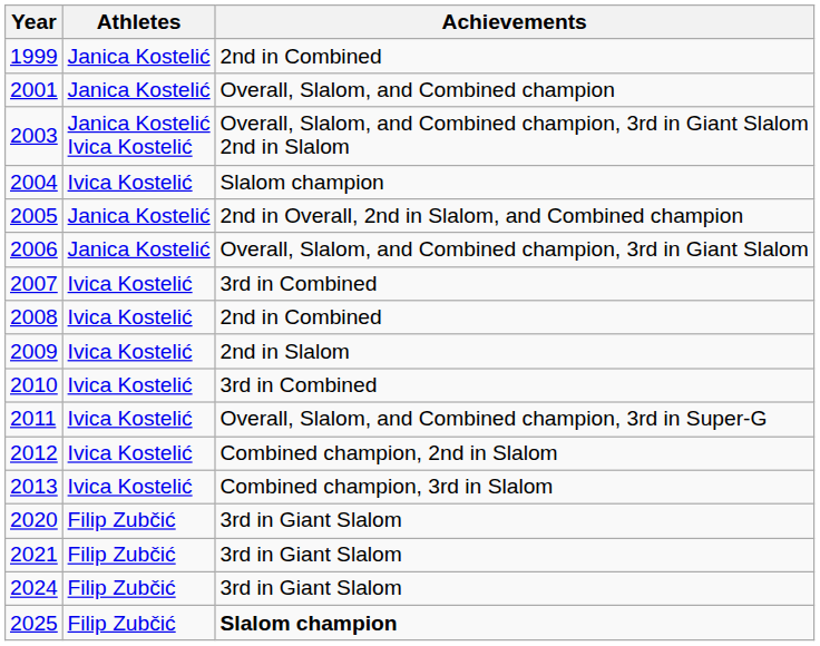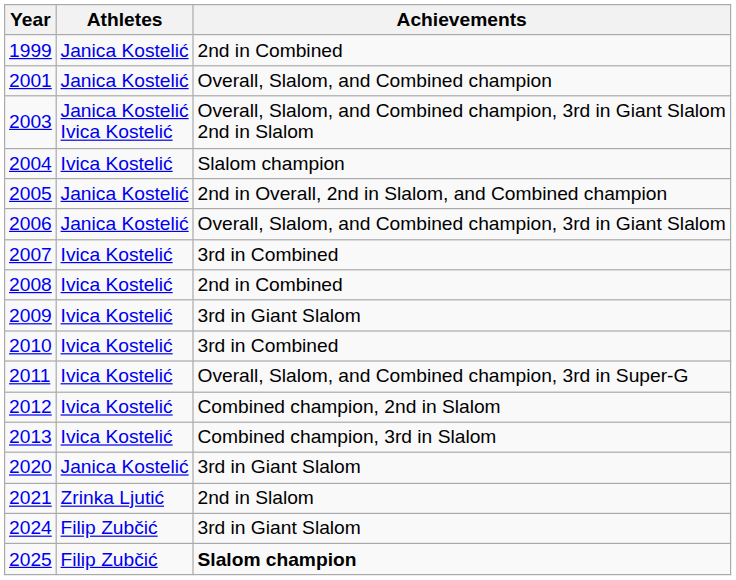 <table class="wikitable">
 <tr>
 <th>Year</th>
 <th>Athletes</th>
 <th>Achievements</th>
 </tr>
 <tr>
 <td><a href='#'>1999</a></td>
 <td><a href='#'>Janica Kostelić</a></td>
 <td>2nd in Combined</td>
 </tr>
 <tr>
 <td><a href='#'>2001</a></td>
 <td><a href='#'>Janica Kostelić</a></td>
 <td>Overall, Slalom, and Combined champion</td>
 </tr>
 <tr>
 <td><a href='#'>2003</a></td>
 <td><a href='#'>Janica Kostelić</a><br><a href='#'>Ivica Kostelić</a></td>
 <td>Overall, Slalom, and Combined champion, 3rd in Giant Slalom<br>2nd in Slalom</td>
 </tr>
 <tr>
 <td><a href='#'>2004</a></td>
 <td><a href='#'>Ivica Kostelić</a></td>
 <td>Slalom champion</td>
 </tr>
 <tr>
 <td><a href='#'>2005</a></td>
 <td><a href='#'>Janica Kostelić</a></td>
 <td>2nd in Overall, 2nd in Slalom, and Combined champion</td>
 </tr>
 <tr>
 <td><a href='#'>2006</a></td>
 <td><a href='#'>Janica Kostelić</a></td>
 <td>Overall, Slalom, and Combined champion, 3rd in Giant Slalom</td>
 </tr>
 <tr>
 <td><a href='#'>2007</a></td>
 <td><a href='#'>Ivica Kostelić</a></td>
 <td>3rd in Combined</td>
 </tr>
 <tr>
 <td><a href='#'>2008</a></td>
 <td><a href='#'>Ivica Kostelić</a></td>
 <td>2nd in Combined</td>
 </tr>
 <tr>
 <td><a href='#'>2009</a></td>
 <td><a href='#'>Ivica Kostelić</a></td>
-<td>2nd in Slalom</td>
+<td>3rd in Giant Slalom</td>
 </tr>
 <tr>
 <td><a href='#'>2010</a></td>
 <td><a href='#'>Ivica Kostelić</a></td>
 <td>3rd in Combined</td>
 </tr>
 <tr>
 <td><a href='#'>2011</a></td>
 <td><a href='#'>Ivica Kostelić</a></td>
 <td>Overall, Slalom, and Combined champion, 3rd in Super-G</td>
 </tr>
 <tr>
 <td><a href='#'>2012</a></td>
 <td><a href='#'>Ivica Kostelić</a></td>
 <td>Combined champion, 2nd in Slalom</td>
 </tr>
 <tr>
 <td><a href='#'>2013</a></td>
 <td><a href='#'>Ivica Kostelić</a></td>
 <td>Combined champion, 3rd in Slalom</td>
 </tr>
 <tr>
 <td><a href='#'>2020</a></td>
-<td><a href='#'>Filip Zubčić</a></td>
+<td><a href='#'>Janica Kostelić</a></td>
 <td>3rd in Giant Slalom</td>
 </tr>
 <tr>
 <td><a href='#'>2021</a></td>
-<td><a href='#'>Filip Zubčić</a></td>
-<td>3rd in Giant Slalom</td>
+<td><a href='#'>Zrinka Ljutić</a></td>
+<td>2nd in Slalom</td>
 </tr>
 <tr>
 <td><a href='#'>2024</a></td>
 <td><a href='#'>Filip Zubčić</a></td>
 <td>3rd in Giant Slalom</td>
 </tr>
 <tr>
 <td><a href='#'>2025</a></td>
 <td><a href='#'>Filip Zubčić</a></td>
 <td><strong>Slalom champion</strong></td>
 </tr>
 </table>
